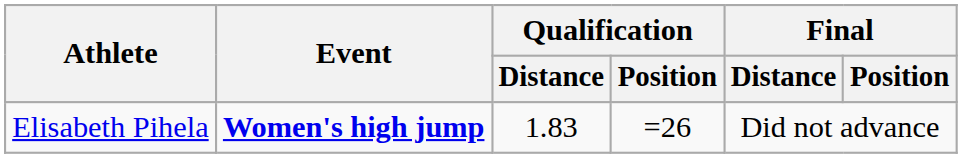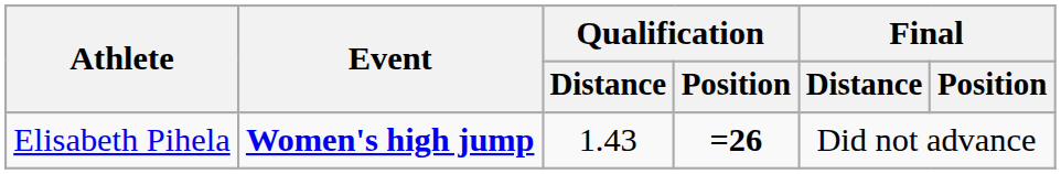 <table class=wikitable style="font-size:90%">
 <tr>
 <th rowspan="2">Athlete</th>
 <th rowspan="2">Event</th>
 <th colspan="2">Qualification</th>
 <th colspan="2">Final</th>
 </tr>
 <tr style="font-size:95%">
 <th>Distance</th>
 <th>Position</th>
 <th>Distance</th>
 <th>Position</th>
 </tr>
 <tr align=center>
 <td align=left><a href='#'>Elisabeth Pihela</a></td>
 <td align=left><strong><a href='#'>Women's high jump</a></strong></td>
-<td>1.83</td>
-<td>=26</td>
+<td>1.43</td>
+<td><strong>=26</strong></td>
 <td colspan=2>Did not advance</td>
 </tr>
 </table>
